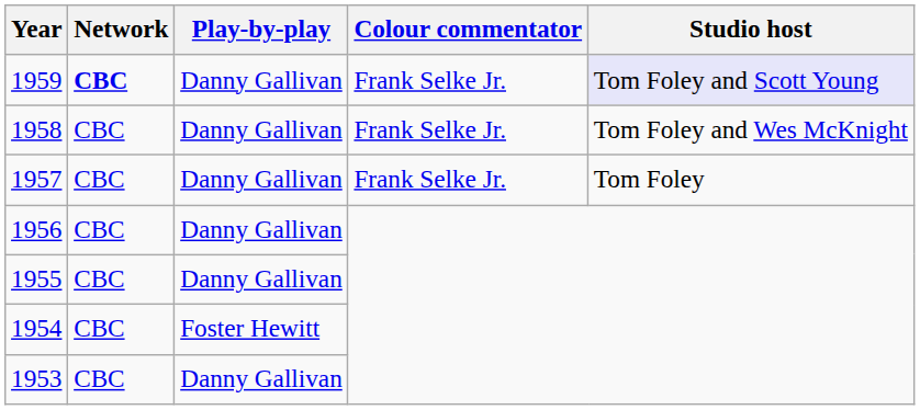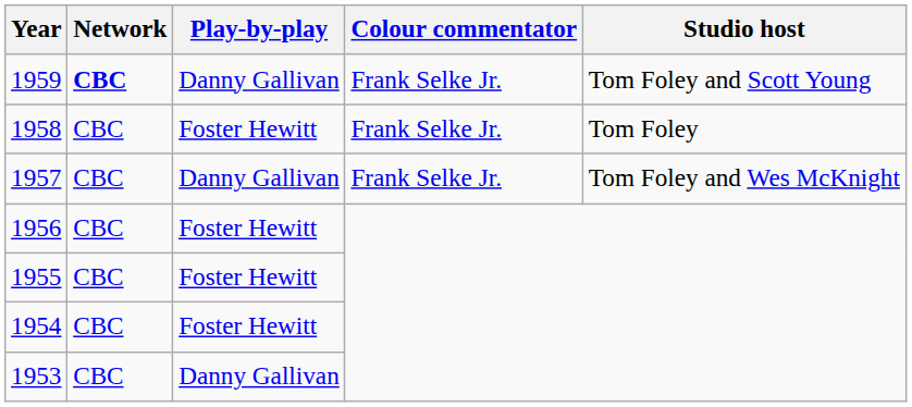 <table class="wikitable sortable" style="font-size:1.00em; line-height:1.5em;">
 <tr>
 <th>Year</th>
 <th>Network</th>
 <th><a href='#'>Play-by-play</a></th>
 <th><a href='#'>Colour commentator</a></th>
 <th>Studio host</th>
 </tr>
 <tr>
 <td><a href='#'>1959</a></td>
 <td><strong><a href='#'>CBC</a></strong></td>
 <td><a href='#'>Danny Gallivan</a></td>
 <td><a href='#'>Frank Selke Jr.</a></td>
-<td style="background: lavender;">Tom Foley and <a href='#'>Scott Young</a></td>
+<td>Tom Foley and <a href='#'>Scott Young</a></td>
 </tr>
 <tr>
 <td><a href='#'>1958</a></td>
+<td><a href='#'>CBC</a></td>
+<td><a href='#'>Foster Hewitt</a></td>
+<td><a href='#'>Frank Selke Jr.</a></td>
+<td>Tom Foley</td>
+</tr>
+<tr>
+<td><a href='#'>1957</a></td>
 <td><a href='#'>CBC</a></td>
 <td><a href='#'>Danny Gallivan</a></td>
 <td><a href='#'>Frank Selke Jr.</a></td>
 <td>Tom Foley and <a href='#'>Wes McKnight</a></td>
 </tr>
 <tr>
-<td><a href='#'>1957</a></td>
-<td><a href='#'>CBC</a></td>
-<td><a href='#'>Danny Gallivan</a></td>
-<td><a href='#'>Frank Selke Jr.</a></td>
-<td>Tom Foley</td>
-</tr>
-<tr>
 <td><a href='#'>1956</a></td>
 <td><a href='#'>CBC</a></td>
-<td><a href='#'>Danny Gallivan</a></td>
+<td><a href='#'>Foster Hewitt</a></td>
 </tr>
 <tr>
 <td><a href='#'>1955</a></td>
 <td><a href='#'>CBC</a></td>
-<td><a href='#'>Danny Gallivan</a></td>
+<td><a href='#'>Foster Hewitt</a></td>
 </tr>
 <tr>
 <td><a href='#'>1954</a></td>
 <td><a href='#'>CBC</a></td>
 <td><a href='#'>Foster Hewitt</a></td>
 </tr>
 <tr>
 <td><a href='#'>1953</a></td>
 <td><a href='#'>CBC</a></td>
 <td><a href='#'>Danny Gallivan</a></td>
 </tr>
 </table>
